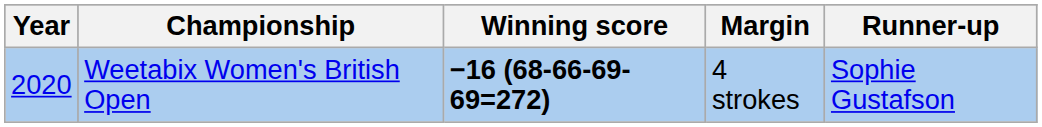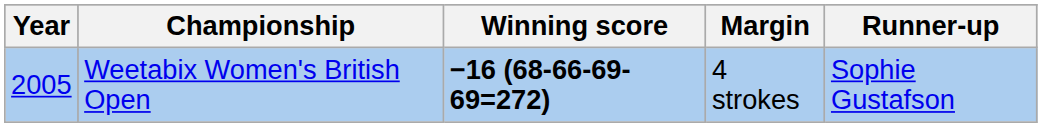 <table class="wikitable">
 <tr>
 <th>Year</th>
 <th>Championship</th>
 <th>Winning score</th>
 <th>Margin</th>
 <th>Runner-up</th>
 </tr>
 <tr style="background:#ABCDEF;">
-<td><a href='#'>2020</a></td>
+<td><a href='#'>2005</a></td>
 <td><a href='#'>Weetabix Women's British Open</a></td>
 <td><strong>−16 (68-66-69-69=272)</strong></td>
 <td>4 strokes</td>
 <td> <a href='#'>Sophie Gustafson</a></td>
 </tr>
 </table>
